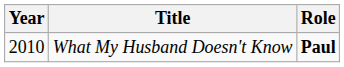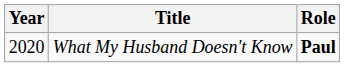 <table class = "wikitable sortable">
 <tr>
 <th>Year</th>
 <th>Title</th>
 <th>Role</th>
 </tr>
 <tr>
-<td>2010</td>
+<td>2020</td>
 <td><em>What My Husband Doesn't Know</em></td>
 <td><strong>Paul</strong></td>
 </tr>
 </table>
